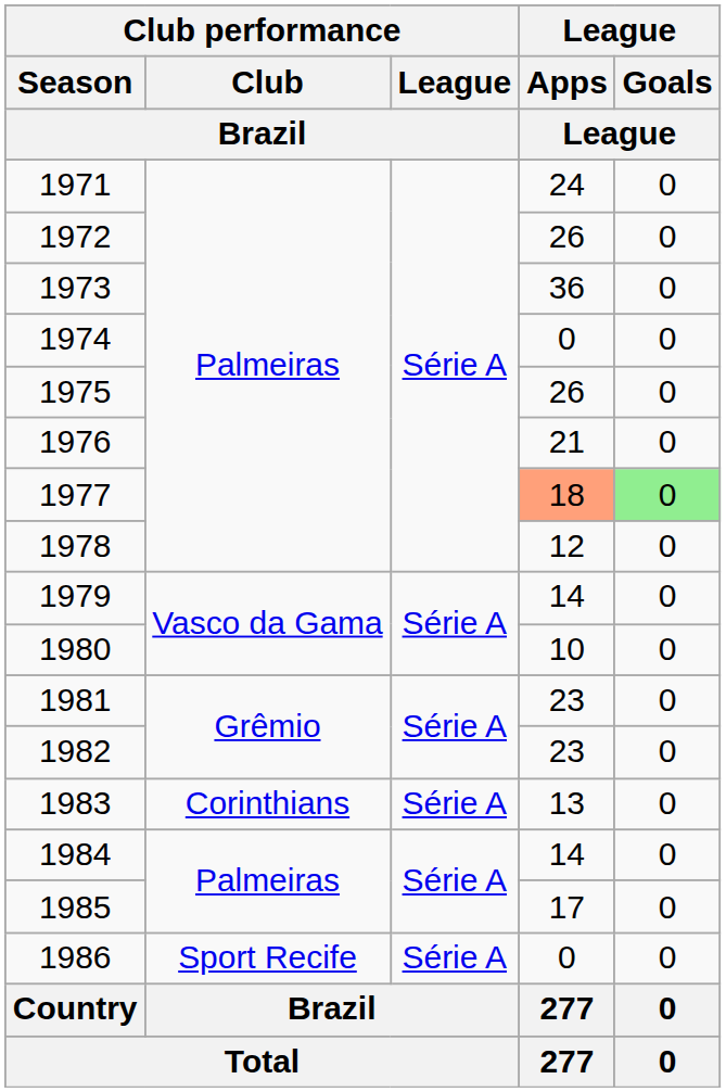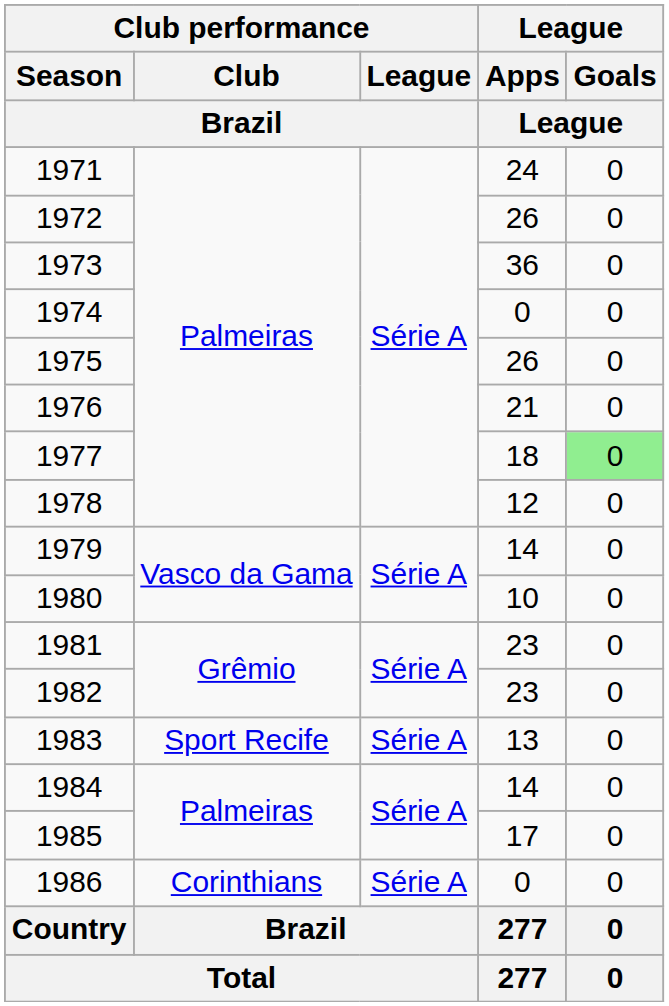 <table class="wikitable" style="text-align:center;">
 <tr>
 <th colspan=3>Club performance</th>
 <th colspan=2>League</th>
 </tr>
 <tr>
 <th>Season</th>
 <th>Club</th>
 <th>League</th>
 <th>Apps</th>
 <th>Goals</th>
 </tr>
 <tr>
 <th colspan=3>Brazil</th>
 <th colspan=2>League</th>
 </tr>
 <tr>
 <td>1971</td>
 <td rowspan=8><a href='#'>Palmeiras</a></td>
 <td rowspan=8><a href='#'>Série A</a></td>
 <td>24</td>
 <td>0</td>
 </tr>
 <tr>
 <td>1972</td>
 <td>26</td>
 <td>0</td>
 </tr>
 <tr>
 <td>1973</td>
 <td>36</td>
 <td>0</td>
 </tr>
 <tr>
 <td>1974</td>
 <td>0</td>
 <td>0</td>
 </tr>
 <tr>
 <td>1975</td>
 <td>26</td>
 <td>0</td>
 </tr>
 <tr>
 <td>1976</td>
 <td>21</td>
 <td>0</td>
 </tr>
 <tr>
 <td>1977</td>
-<td style="background: lightsalmon;">18</td>
+<td>18</td>
 <td style="background: lightgreen;">0</td>
 </tr>
 <tr>
 <td>1978</td>
 <td>12</td>
 <td>0</td>
 </tr>
 <tr>
 <td>1979</td>
 <td rowspan=2><a href='#'>Vasco da Gama</a></td>
 <td rowspan=2><a href='#'>Série A</a></td>
 <td>14</td>
 <td>0</td>
 </tr>
 <tr>
 <td>1980</td>
 <td>10</td>
 <td>0</td>
 </tr>
 <tr>
 <td>1981</td>
 <td rowspan=2><a href='#'>Grêmio</a></td>
 <td rowspan=2><a href='#'>Série A</a></td>
 <td>23</td>
 <td>0</td>
 </tr>
 <tr>
 <td>1982</td>
 <td>23</td>
 <td>0</td>
 </tr>
 <tr>
 <td>1983</td>
-<td><a href='#'>Corinthians</a></td>
+<td><a href='#'>Sport Recife</a></td>
 <td><a href='#'>Série A</a></td>
 <td>13</td>
 <td>0</td>
 </tr>
 <tr>
 <td>1984</td>
 <td rowspan=2><a href='#'>Palmeiras</a></td>
 <td rowspan=2><a href='#'>Série A</a></td>
 <td>14</td>
 <td>0</td>
 </tr>
 <tr>
 <td>1985</td>
 <td>17</td>
 <td>0</td>
 </tr>
 <tr>
 <td>1986</td>
-<td><a href='#'>Sport Recife</a></td>
+<td><a href='#'>Corinthians</a></td>
 <td><a href='#'>Série A</a></td>
 <td>0</td>
 <td>0</td>
 </tr>
 <tr>
 <th rowspan=1>Country</th>
 <th colspan=2>Brazil</th>
 <th>277</th>
 <th>0</th>
 </tr>
 <tr>
 <th colspan=3>Total</th>
 <th>277</th>
 <th>0</th>
 </tr>
 </table>
